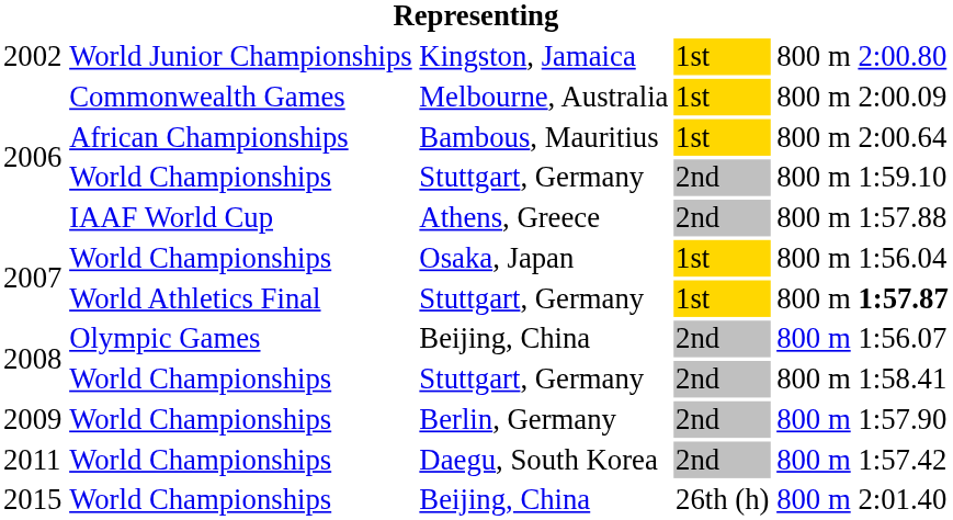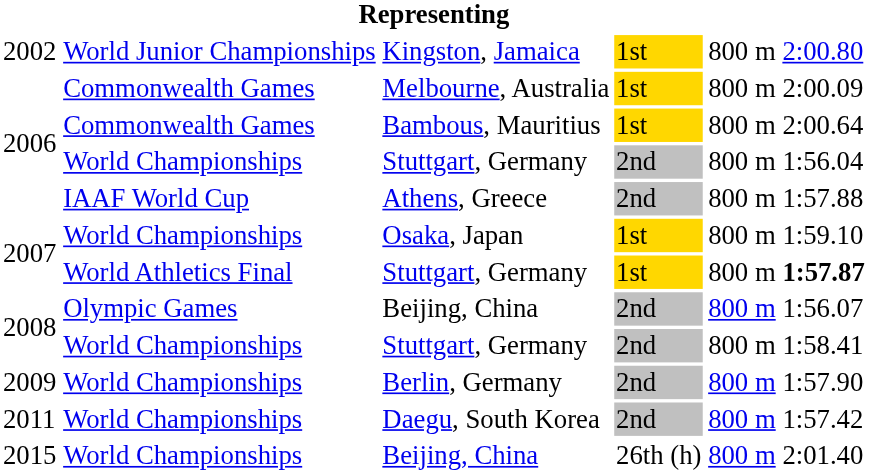 <table>
 <tr>
 <th colspan="6">Representing </th>
 </tr>
 <tr>
 <td>2002</td>
 <td><a href='#'>World Junior Championships</a></td>
 <td><a href='#'>Kingston</a>, <a href='#'>Jamaica</a></td>
 <td bgcolor=gold>1st</td>
 <td>800 m</td>
 <td><a href='#'>2:00.80</a></td>
 </tr>
 <tr>
 <td rowspan=4>2006</td>
 <td><a href='#'>Commonwealth Games</a></td>
 <td><a href='#'>Melbourne</a>, Australia</td>
 <td bgcolor="gold" align="centr">1st</td>
 <td>800 m</td>
 <td>2:00.09</td>
 </tr>
 <tr>
-<td><a href='#'>African Championships</a></td>
+<td><a href='#'>Commonwealth Games</a></td>
 <td><a href='#'>Bambous</a>, Mauritius</td>
 <td bgcolor="gold" align="centr">1st</td>
 <td>800 m</td>
 <td>2:00.64</td>
 </tr>
 <tr>
 <td><a href='#'>World Championships</a></td>
 <td><a href='#'>Stuttgart</a>, Germany</td>
 <td bgcolor="silver" align="centr">2nd</td>
 <td>800 m</td>
-<td>1:59.10</td>
+<td>1:56.04</td>
 </tr>
 <tr>
 <td><a href='#'>IAAF World Cup</a></td>
 <td><a href='#'>Athens</a>, Greece</td>
 <td bgcolor="silver" align="centr">2nd</td>
 <td>800 m</td>
 <td>1:57.88</td>
 </tr>
 <tr>
 <td rowspan=2>2007</td>
 <td><a href='#'>World Championships</a></td>
 <td><a href='#'>Osaka</a>, Japan</td>
 <td bgcolor="gold" align="centr">1st</td>
 <td>800 m</td>
-<td>1:56.04</td>
+<td>1:59.10</td>
 </tr>
 <tr>
 <td><a href='#'>World Athletics Final</a></td>
 <td><a href='#'>Stuttgart</a>, Germany</td>
 <td bgcolor="gold" align="centr">1st</td>
 <td>800 m</td>
 <td><strong>1:57.87</strong></td>
 </tr>
 <tr>
 <td rowspan=2>2008</td>
 <td><a href='#'>Olympic Games</a></td>
 <td>Beijing, China</td>
 <td bgcolor="silver" align="centr">2nd</td>
 <td><a href='#'>800 m</a></td>
 <td>1:56.07</td>
 </tr>
 <tr>
 <td><a href='#'>World Championships</a></td>
 <td><a href='#'>Stuttgart</a>, Germany</td>
 <td bgcolor="silver" align="centr">2nd</td>
 <td>800 m</td>
 <td>1:58.41</td>
 </tr>
 <tr>
 <td>2009</td>
 <td><a href='#'>World Championships</a></td>
 <td><a href='#'>Berlin</a>, Germany</td>
 <td bgcolor="silver" align="centr">2nd</td>
 <td><a href='#'>800 m</a></td>
 <td>1:57.90</td>
 </tr>
 <tr>
 <td>2011</td>
 <td><a href='#'>World Championships</a></td>
 <td><a href='#'>Daegu</a>, South Korea</td>
 <td bgcolor="silver" align="centr">2nd</td>
 <td><a href='#'>800 m</a></td>
 <td>1:57.42</td>
 </tr>
 <tr>
 <td>2015</td>
 <td><a href='#'>World Championships</a></td>
 <td><a href='#'>Beijing, China</a></td>
 <td>26th (h)</td>
 <td><a href='#'>800 m</a></td>
 <td>2:01.40</td>
 </tr>
 </table>
